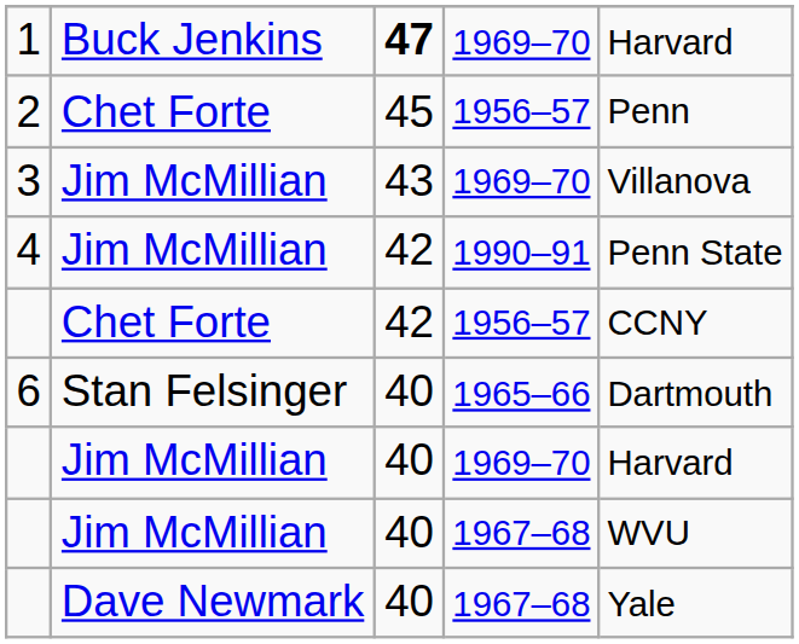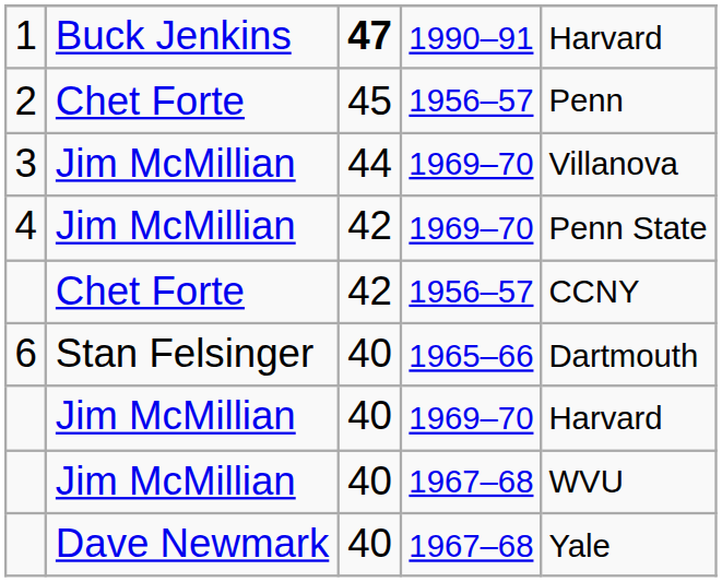 <table class="wikitable">
 <tr>
 </tr>
 <tr>
 <td>1</td>
 <td><a href='#'>Buck Jenkins</a></td>
 <td><strong>47</strong></td>
-<td style="font-size:80%;"><a href='#'>1969–70</a></td>
+<td style="font-size:80%;"><a href='#'>1990–91</a></td>
 <td style="font-size:80%;">Harvard</td>
 </tr>
 <tr>
 <td>2</td>
 <td><a href='#'>Chet Forte</a></td>
 <td>45</td>
 <td style="font-size:80%;"><a href='#'>1956–57</a></td>
 <td style="font-size:80%;">Penn</td>
 </tr>
 <tr>
 <td>3</td>
 <td><a href='#'>Jim McMillian</a></td>
-<td>43</td>
+<td>44</td>
 <td style="font-size:80%;"><a href='#'>1969–70</a></td>
 <td style="font-size:80%;">Villanova</td>
 </tr>
 <tr>
 <td>4</td>
 <td><a href='#'>Jim McMillian</a></td>
 <td>42</td>
-<td style="font-size:80%;"><a href='#'>1990–91</a></td>
+<td style="font-size:80%;"><a href='#'>1969–70</a></td>
 <td style="font-size:80%;">Penn State</td>
 </tr>
 <tr>
 <td></td>
 <td><a href='#'>Chet Forte</a></td>
 <td>42</td>
 <td style="font-size:80%;"><a href='#'>1956–57</a></td>
 <td style="font-size:80%;">CCNY</td>
 </tr>
 <tr>
 <td>6</td>
 <td>Stan Felsinger</td>
 <td>40</td>
 <td style="font-size:80%;"><a href='#'>1965–66</a></td>
 <td style="font-size:80%;">Dartmouth</td>
 </tr>
 <tr>
 <td></td>
 <td><a href='#'>Jim McMillian</a></td>
 <td>40</td>
 <td style="font-size:80%;"><a href='#'>1969–70</a></td>
 <td style="font-size:80%;">Harvard</td>
 </tr>
 <tr>
 <td></td>
 <td><a href='#'>Jim McMillian</a></td>
 <td>40</td>
 <td style="font-size:80%;"><a href='#'>1967–68</a></td>
 <td style="font-size:80%;">WVU</td>
 </tr>
 <tr>
 <td></td>
 <td><a href='#'>Dave Newmark</a></td>
 <td>40</td>
 <td style="font-size:80%;"><a href='#'>1967–68</a></td>
 <td style="font-size:80%;">Yale</td>
 </tr>
 </table>
